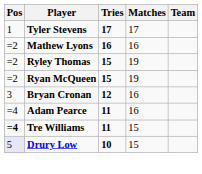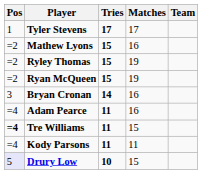 <table class="wikitable">
 <tr>
 <th>Pos</th>
 <th>Player</th>
 <th>Tries</th>
 <th>Matches</th>
 <th>Team</th>
 </tr>
 <tr>
 <td>1</td>
 <td><strong>Tyler Stevens</strong></td>
 <td><strong>17</strong></td>
 <td>17</td>
 <td></td>
 </tr>
 <tr>
 <td>=2</td>
 <td><strong>Mathew Lyons</strong></td>
-<td><strong>16</strong></td>
+<td><strong>15</strong></td>
 <td>16</td>
 <td></td>
 </tr>
 <tr>
 <td>=2</td>
 <td><strong>Ryley Thomas</strong></td>
 <td><strong>15</strong></td>
 <td>19</td>
 <td></td>
 </tr>
 <tr>
 <td>=2</td>
 <td><strong>Ryan McQueen</strong></td>
 <td><strong>15</strong></td>
 <td>19</td>
 <td></td>
 </tr>
 <tr>
 <td>3</td>
 <td><strong>Bryan Cronan</strong></td>
-<td><strong>12</strong></td>
+<td><strong>14</strong></td>
 <td>16</td>
 <td></td>
 </tr>
 <tr>
 <td>=4</td>
 <td><strong>Adam Pearce</strong></td>
 <td><strong>11</strong></td>
 <td>16</td>
 <td></td>
 </tr>
 <tr>
 <td><strong>=4</strong></td>
 <td><strong>Tre Williams</strong></td>
 <td><strong>11</strong></td>
 <td>15</td>
 <td></td>
 </tr>
 <tr>
+<td>=4</td>
+<td><strong>Kody Parsons</strong></td>
+<td><strong>11</strong></td>
+<td>11</td>
+<td></td>
+</tr>
+<tr>
 <td style="background: lavender;">5</td>
 <td><strong><a href='#'>Drury Low</a></strong></td>
 <td><strong>10</strong></td>
 <td>15</td>
 <td></td>
 </tr>
 </table>
